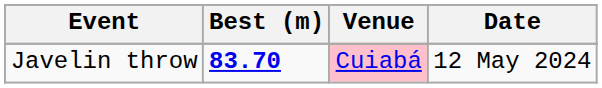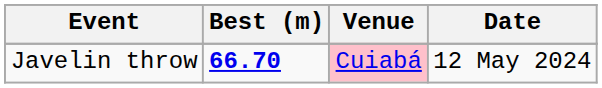 <table class="wikitable" style="border-collapse: collapse; font-size: 95%;">
 <tr>
 <th>Event</th>
 <th>Best (m)</th>
 <th>Venue</th>
 <th>Date</th>
 </tr>
 <tr>
 </tr>
 <tr>
 <td>Javelin throw</td>
-<td><strong><a href='#'>83.70</a> </strong></td>
+<td><strong><a href='#'>66.70</a> </strong></td>
 <td style="background: pink;"> <a href='#'>Cuiabá</a></td>
 <td>12 May 2024</td>
 </tr>
 </table>
